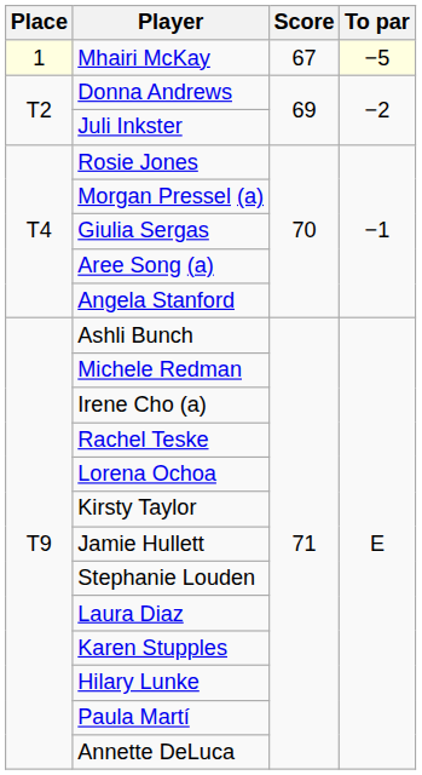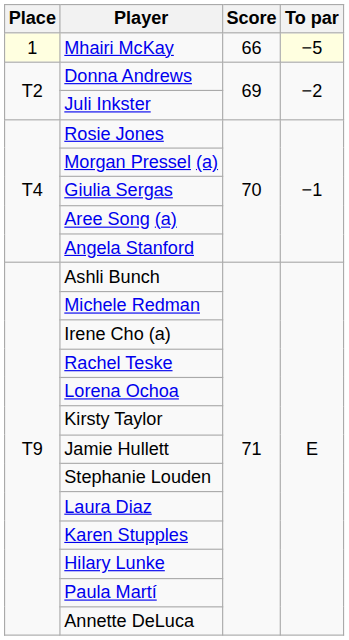 <table class="wikitable">
 <tr>
 <th>Place</th>
 <th>Player</th>
 <th>Score</th>
 <th>To par</th>
 </tr>
 <tr>
 <td align=center style="background: lightyellow;">1</td>
 <td> <a href='#'>Mhairi McKay</a></td>
-<td align=center>67</td>
+<td align=center>66</td>
 <td align=center style="background: lightyellow;">−5</td>
 </tr>
 <tr>
 <td align=center rowspan=2>T2</td>
 <td> <a href='#'>Donna Andrews</a></td>
 <td align=center rowspan=2>69</td>
 <td align=center rowspan=2>−2</td>
 </tr>
 <tr>
 <td> <a href='#'>Juli Inkster</a></td>
 </tr>
 <tr>
 <td align=center rowspan=5>T4</td>
 <td> <a href='#'>Rosie Jones</a></td>
 <td align=center rowspan=5>70</td>
 <td align=center rowspan=5>−1</td>
 </tr>
 <tr>
 <td> <a href='#'>Morgan Pressel</a> <a href='#'>(a)</a></td>
 </tr>
 <tr>
 <td> <a href='#'>Giulia Sergas</a></td>
 </tr>
 <tr>
 <td> <a href='#'>Aree Song</a> <a href='#'>(a)</a></td>
 </tr>
 <tr>
 <td> <a href='#'>Angela Stanford</a></td>
 </tr>
 <tr>
 <td align=center rowspan=13>T9</td>
 <td> Ashli Bunch</td>
 <td align=center rowspan=13>71</td>
 <td align=center rowspan=13>E</td>
 </tr>
 <tr>
 <td> <a href='#'>Michele Redman</a></td>
 </tr>
 <tr>
 <td> Irene Cho (a)</td>
 </tr>
 <tr>
 <td> <a href='#'>Rachel Teske</a></td>
 </tr>
 <tr>
 <td> <a href='#'>Lorena Ochoa</a></td>
 </tr>
 <tr>
 <td> Kirsty Taylor</td>
 </tr>
 <tr>
 <td> Jamie Hullett</td>
 </tr>
 <tr>
 <td> Stephanie Louden</td>
 </tr>
 <tr>
 <td> <a href='#'>Laura Diaz</a></td>
 </tr>
 <tr>
 <td> <a href='#'>Karen Stupples</a></td>
 </tr>
 <tr>
 <td> <a href='#'>Hilary Lunke</a></td>
 </tr>
 <tr>
 <td> <a href='#'>Paula Martí</a></td>
 </tr>
 <tr>
 <td> Annette DeLuca</td>
 </tr>
 </table>
